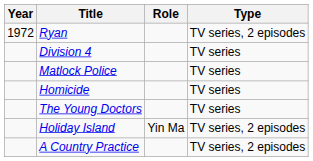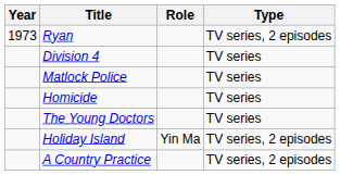 <table class="wikitable sortable">
 <tr>
 <th>Year</th>
 <th>Title</th>
 <th>Role</th>
 <th class="unsortable">Type</th>
 </tr>
 <tr>
-<td>1972</td>
+<td>1973</td>
 <td><em><a href='#'>Ryan</a></em></td>
 <td></td>
 <td>TV series, 2 episodes</td>
 </tr>
 <tr>
 <td></td>
 <td><em><a href='#'>Division 4</a></em></td>
 <td></td>
 <td>TV series</td>
 </tr>
 <tr>
 <td></td>
 <td><em><a href='#'>Matlock Police</a></em></td>
 <td></td>
 <td>TV series</td>
 </tr>
 <tr>
 <td></td>
 <td><em><a href='#'>Homicide</a></em></td>
 <td></td>
 <td>TV series</td>
 </tr>
 <tr>
 <td></td>
 <td><em><a href='#'>The Young Doctors</a></em></td>
 <td></td>
 <td>TV series</td>
 </tr>
 <tr>
 <td></td>
 <td><em><a href='#'>Holiday Island</a></em></td>
 <td>Yin Ma</td>
 <td>TV series, 2 episodes</td>
 </tr>
 <tr>
 <td></td>
 <td><em><a href='#'>A Country Practice</a></em></td>
 <td></td>
 <td>TV series, 2 episodes</td>
 </tr>
 </table>
